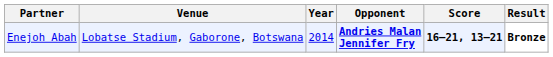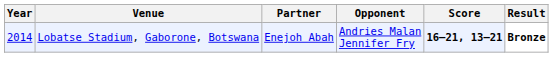 <table class="sortable wikitable" style="font-size: 90%;">
 <tr>
+<th>Year</th>
+<th>Venue</th>
 <th>Partner</th>
-<th>Venue</th>
-<th>Year</th>
 <th>Opponent</th>
 <th>Score</th>
 <th>Result</th>
 </tr>
 <tr style="background:#ECF2FF">
+<td align="center"><a href='#'>2014</a></td>
+<td align="left"><a href='#'>Lobatse Stadium</a>, <a href='#'>Gaborone</a>, <a href='#'>Botswana</a></td>
 <td align="left"> <a href='#'>Enejoh Abah</a></td>
-<td align="left"><a href='#'>Lobatse Stadium</a>, <a href='#'>Gaborone</a>, <a href='#'>Botswana</a></td>
-<td align="center"><a href='#'>2014</a></td>
-<td align="left"><strong> <a href='#'>Andries Malan</a> <br>  <a href='#'>Jennifer Fry</a></strong></td>
+<td align="left"> <a href='#'>Andries Malan</a> <br>  <a href='#'>Jennifer Fry</a></td>
 <td align="left"><strong>16–21, 13–21</strong></td>
 <td style="text-align:left; background:white"> <strong>Bronze</strong></td>
 </tr>
 </table>
